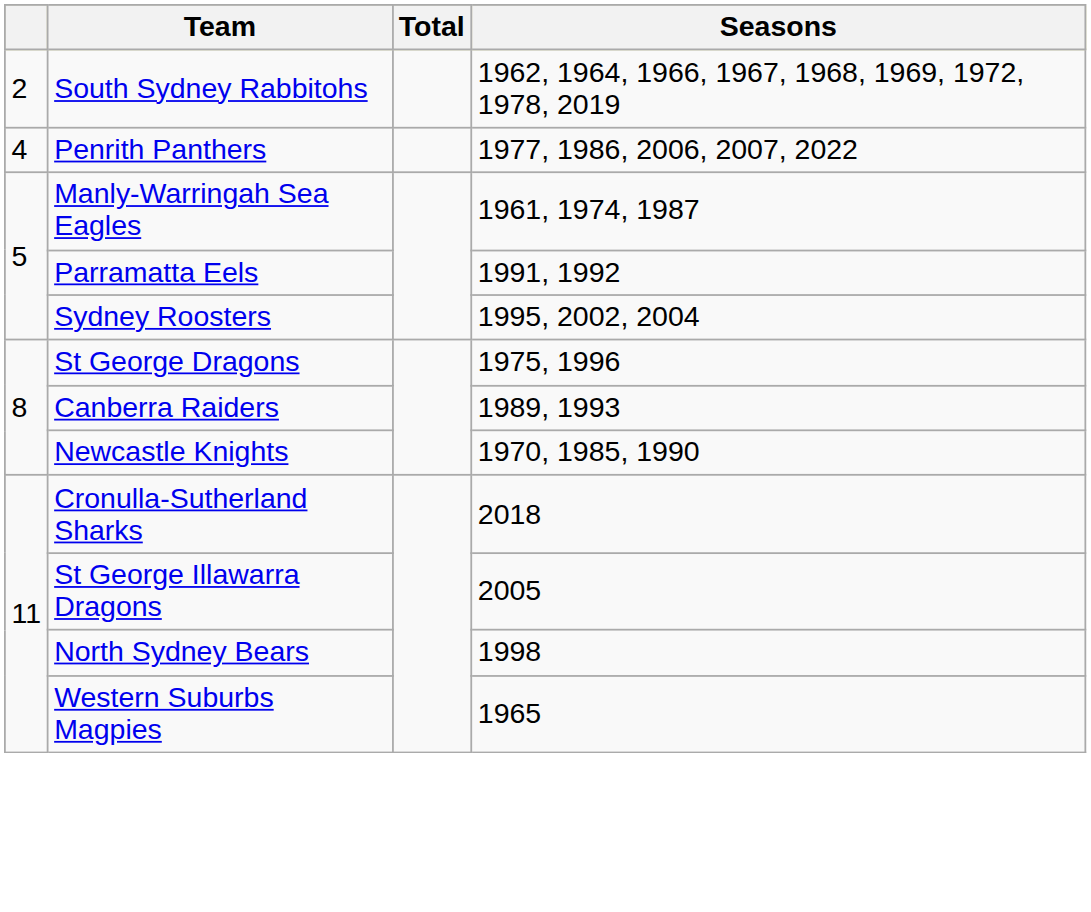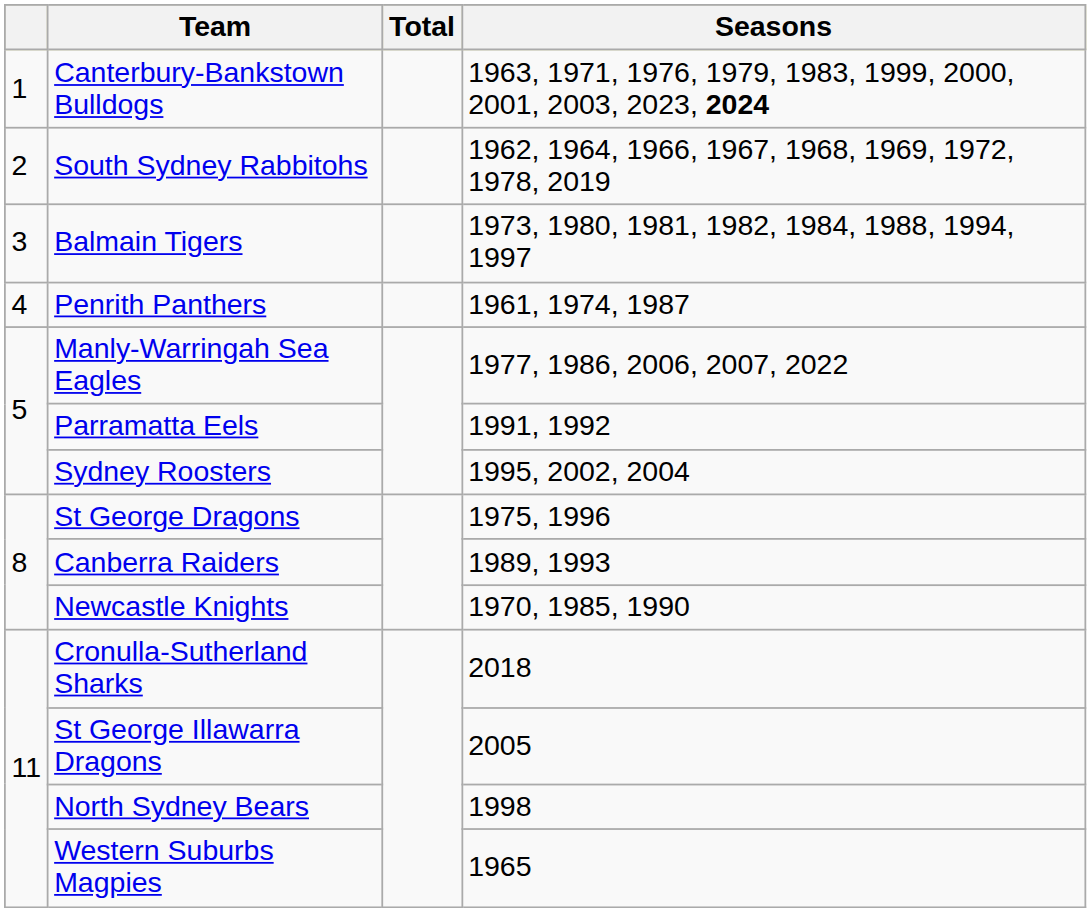 <table class="wikitable sortable">
 <tr bgcolor=#bdb76b>
 <th></th>
 <th>Team</th>
 <th>Total</th>
 <th>Seasons</th>
 </tr>
 <tr>
+<td>1</td>
+<td> <a href='#'>Canterbury-Bankstown Bulldogs</a></td>
+<td></td>
+<td>1963, 1971, 1976, 1979, 1983, 1999, 2000, 2001, 2003, 2023, <strong>2024</strong></td>
+</tr>
+<tr>
 <td>2</td>
 <td> <a href='#'>South Sydney Rabbitohs</a></td>
 <td></td>
 <td>1962, 1964, 1966, 1967, 1968, 1969, 1972, 1978, 2019</td>
 </tr>
 <tr>
+<td>3</td>
+<td> <a href='#'>Balmain Tigers</a></td>
+<td></td>
+<td>1973, 1980, 1981, 1982, 1984, 1988, 1994, 1997</td>
+</tr>
+<tr>
 <td>4</td>
 <td> <a href='#'>Penrith Panthers</a></td>
 <td></td>
-<td>1977, 1986, 2006, 2007, 2022</td>
+<td>1961, 1974, 1987</td>
 </tr>
 <tr>
 <td rowspan=3>5</td>
 <td> <a href='#'>Manly-Warringah Sea Eagles</a></td>
 <td rowspan=3></td>
-<td>1961, 1974, 1987</td>
+<td>1977, 1986, 2006, 2007, 2022</td>
 </tr>
 <tr>
 <td> <a href='#'>Parramatta Eels</a></td>
 <td>1991, 1992</td>
 </tr>
 <tr>
 <td> <a href='#'>Sydney Roosters</a></td>
 <td>1995, 2002, 2004</td>
 </tr>
 <tr>
 <td rowspan=3>8</td>
 <td> <a href='#'>St George Dragons</a></td>
 <td rowspan=3></td>
 <td>1975, 1996</td>
 </tr>
 <tr>
 <td> <a href='#'>Canberra Raiders</a></td>
 <td>1989, 1993</td>
 </tr>
 <tr>
 <td> <a href='#'>Newcastle Knights</a></td>
 <td>1970, 1985, 1990</td>
 </tr>
 <tr>
 <td rowspan=4>11</td>
 <td> <a href='#'>Cronulla-Sutherland Sharks</a></td>
 <td rowspan=4></td>
 <td>2018</td>
 </tr>
 <tr>
 <td> <a href='#'>St George Illawarra Dragons</a></td>
 <td>2005</td>
 </tr>
 <tr>
 <td> <a href='#'>North Sydney Bears</a></td>
 <td>1998</td>
 </tr>
 <tr>
 <td> <a href='#'>Western Suburbs Magpies</a></td>
 <td>1965</td>
 </tr>
 </table>
